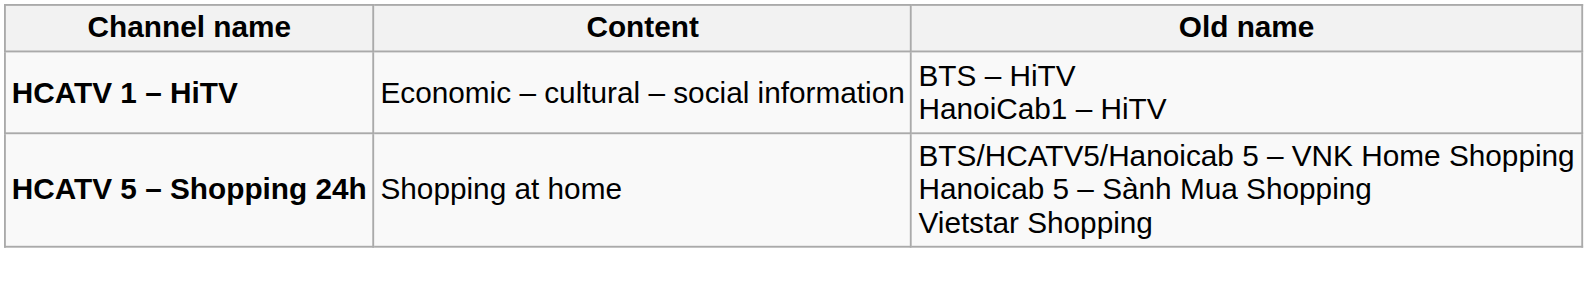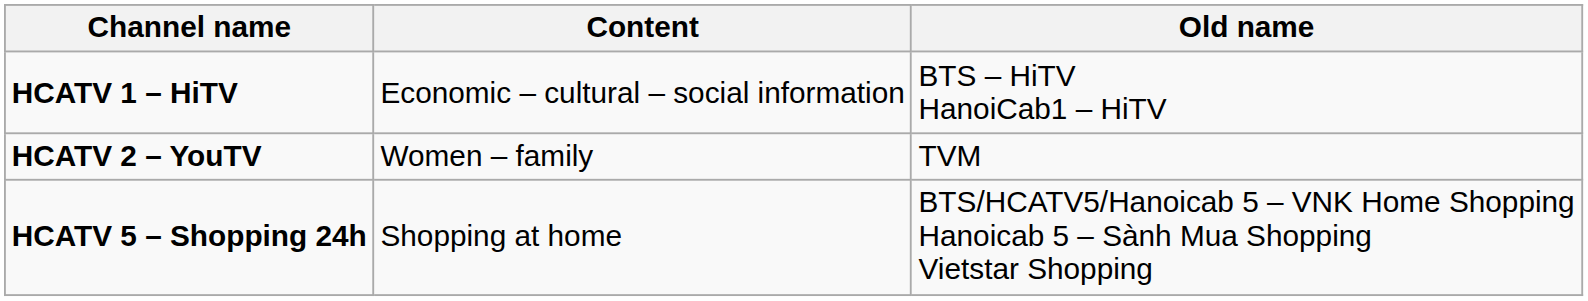 <table class="wikitable">
 <tr>
 <th>Channel name</th>
 <th>Content</th>
 <th>Old name</th>
 </tr>
 <tr>
 <td><strong>HCATV 1 – HiTV</strong></td>
 <td>Economic – cultural – social information</td>
 <td>BTS – HiTV<br>HanoiCab1 – HiTV <br></td>
 </tr>
 <tr>
+<td><strong>HCATV 2 – YouTV</strong></td>
+<td>Women – family</td>
+<td>TVM</td>
+</tr>
+<tr>
 <td><strong>HCATV 5 – Shopping 24h</strong></td>
 <td>Shopping at home</td>
 <td>BTS/HCATV5/Hanoicab 5 – VNK Home Shopping<br>Hanoicab 5 – Sành Mua Shopping<br>Vietstar Shopping</td>
 </tr>
 </table>
